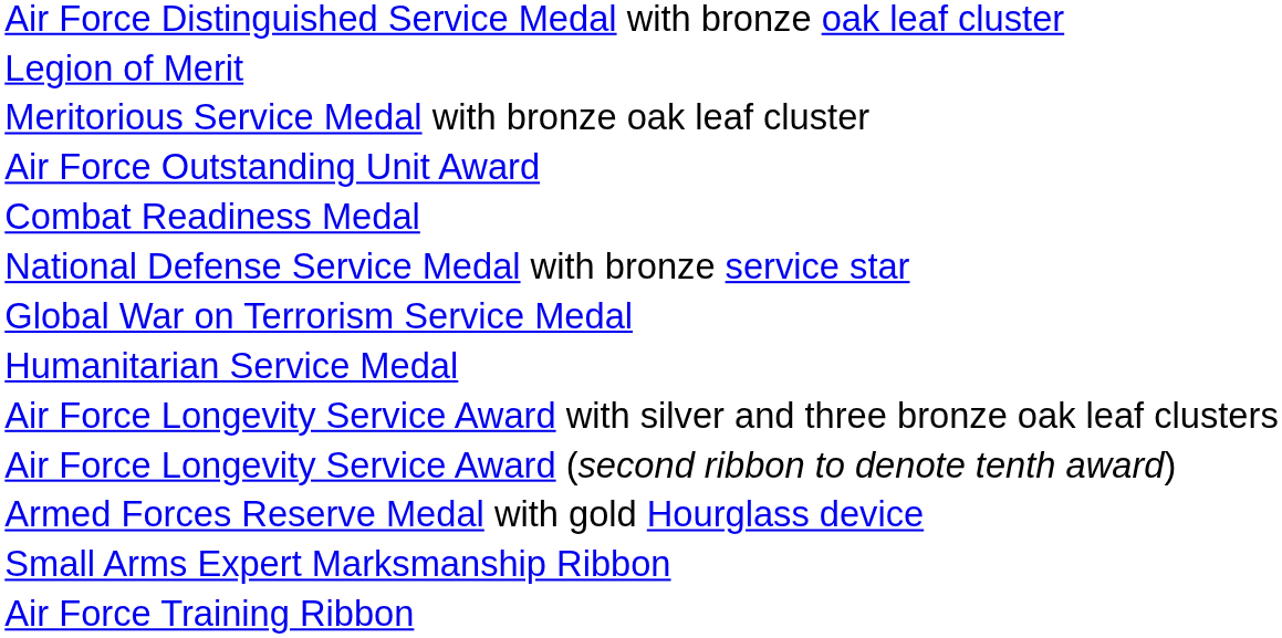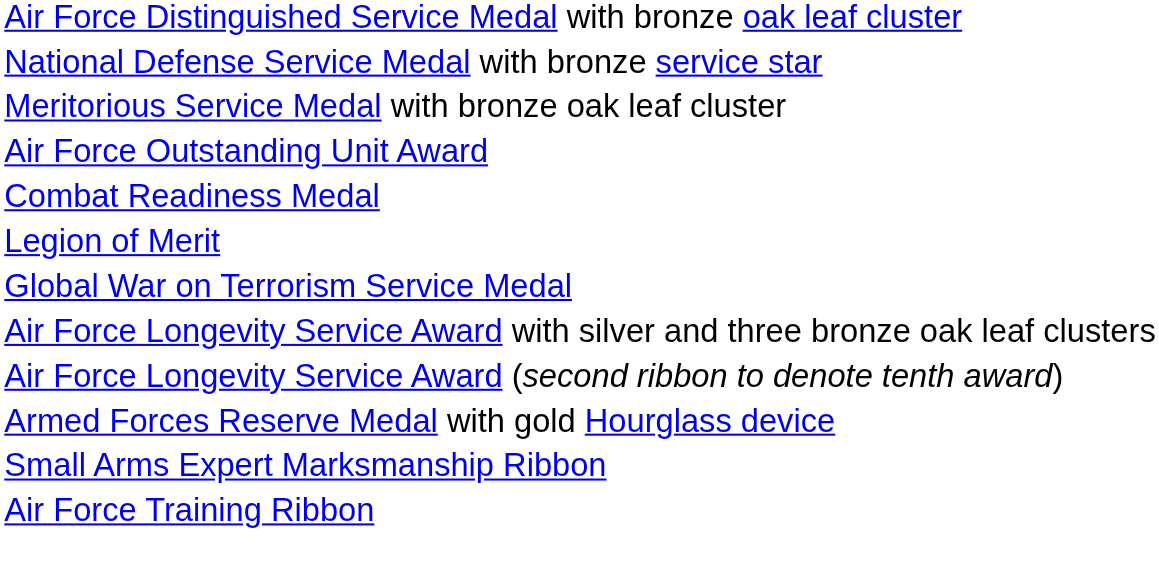 <table>
 <tr>
 <td></td>
 <td><a href='#'>Air Force Distinguished Service Medal</a> with bronze <a href='#'>oak leaf cluster</a></td>
 </tr>
 <tr>
 <td></td>
-<td><a href='#'>Legion of Merit</a></td>
+<td><a href='#'>National Defense Service Medal</a> with bronze <a href='#'>service star</a></td>
 </tr>
 <tr>
 <td></td>
 <td><a href='#'>Meritorious Service Medal</a> with bronze oak leaf cluster</td>
 </tr>
 <tr>
 <td></td>
 <td><a href='#'>Air Force Outstanding Unit Award</a></td>
 </tr>
 <tr>
 <td></td>
 <td><a href='#'>Combat Readiness Medal</a></td>
 </tr>
 <tr>
 <td></td>
-<td><a href='#'>National Defense Service Medal</a> with bronze <a href='#'>service star</a></td>
+<td><a href='#'>Legion of Merit</a></td>
 </tr>
 <tr>
 <td></td>
 <td><a href='#'>Global War on Terrorism Service Medal</a></td>
-</tr>
-<tr>
-<td></td>
-<td><a href='#'>Humanitarian Service Medal</a></td>
 </tr>
 <tr>
 <td></td>
 <td><a href='#'>Air Force Longevity Service Award</a> with silver and three bronze oak leaf clusters</td>
 </tr>
 <tr>
 <td></td>
 <td><a href='#'>Air Force Longevity Service Award</a> (<em>second ribbon to denote tenth award</em>)</td>
 </tr>
 <tr>
 <td></td>
 <td><a href='#'>Armed Forces Reserve Medal</a> with gold <a href='#'>Hourglass device</a></td>
 </tr>
 <tr>
 <td></td>
 <td><a href='#'>Small Arms Expert Marksmanship Ribbon</a></td>
 </tr>
 <tr>
 <td></td>
 <td><a href='#'>Air Force Training Ribbon</a></td>
 </tr>
 <tr>
 </tr>
 </table>
